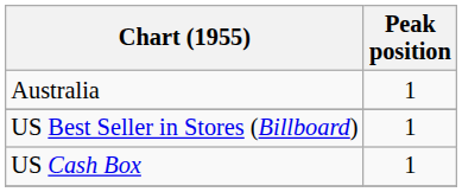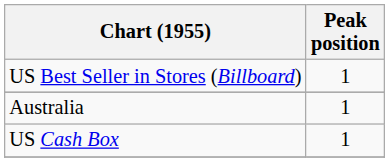 <table class="wikitable sortable">
 <tr>
 <th>Chart (1955)</th>
 <th>Peak<br>position</th>
 </tr>
 <tr>
-<td align="left">Australia</td>
+<td>US <a href='#'>Best Seller in Stores</a> (<a href='#'><em>Billboard</em></a>)</td>
 <td style="text-align:center;">1</td>
 </tr>
 <tr>
 </tr>
 <tr>
 </tr>
 <tr>
-<td>US <a href='#'>Best Seller in Stores</a> (<a href='#'><em>Billboard</em></a>)</td>
+<td align="left">Australia</td>
 <td style="text-align:center;">1</td>
 </tr>
 <tr>
 <td>US <em><a href='#'>Cash Box</a></em></td>
 <td style="text-align:center;">1</td>
 </tr>
 <tr>
 </tr>
 <tr>
 </tr>
 </table>
